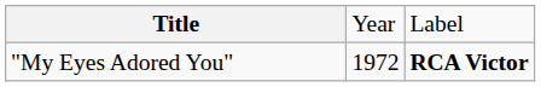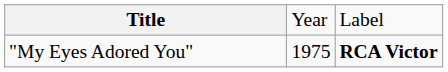 <table class="wikitable">
 <tr>
 <th style="width:14em;">Title</th>
 <td>Year</td>
 <td>Label</td>
 </tr>
 <tr>
 <td>"My Eyes Adored You"</td>
-<td>1972</td>
+<td>1975</td>
 <td><strong>RCA Victor</strong></td>
 </tr>
 </table>
